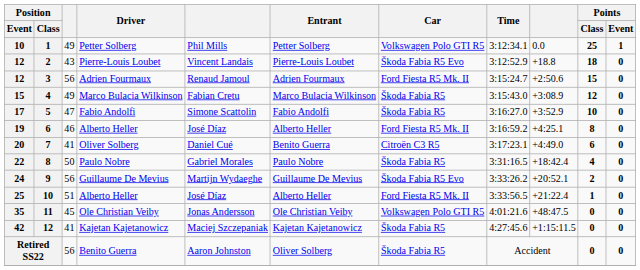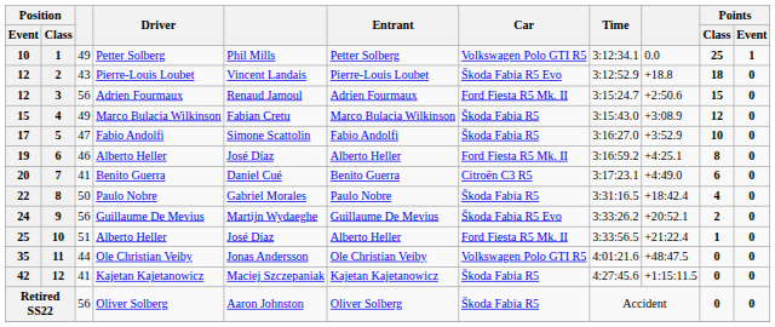 <table class="wikitable" width=85% style="font-size: 85%;">
 <tr>
 <th colspan="2">Position</th>
 <th rowspan="2"></th>
 <th rowspan="2">Driver</th>
 <th rowspan="2"></th>
 <th rowspan="2">Entrant</th>
 <th rowspan="2">Car</th>
 <th rowspan="2">Time</th>
 <th rowspan="2"></th>
 <th colspan="2">Points</th>
 </tr>
 <tr>
 <th>Event</th>
 <th>Class</th>
 <th>Class</th>
 <th>Event</th>
 </tr>
 <tr>
 <th>10</th>
 <th>1</th>
 <td align="center">49</td>
 <td><a href='#'>Petter Solberg</a></td>
 <td><a href='#'>Phil Mills</a></td>
 <td><a href='#'>Petter Solberg</a></td>
 <td><a href='#'>Volkswagen Polo GTI R5</a></td>
 <td>3:12:34.1</td>
 <td>0.0</td>
 <td align="center"><strong>25</strong></td>
 <td align="center"><strong>1</strong></td>
 </tr>
 <tr>
 <th>12</th>
 <th>2</th>
 <td align="center">43</td>
 <td><a href='#'>Pierre-Louis Loubet</a></td>
 <td><a href='#'>Vincent Landais</a></td>
 <td><a href='#'>Pierre-Louis Loubet</a></td>
 <td><a href='#'>Škoda Fabia R5 Evo</a></td>
 <td>3:12:52.9</td>
 <td>+18.8</td>
 <td align="center"><strong>18</strong></td>
 <td align="center"><strong>0</strong></td>
 </tr>
 <tr>
 <th>12</th>
 <th>3</th>
 <td align="center">56</td>
 <td><a href='#'>Adrien Fourmaux</a></td>
 <td><a href='#'>Renaud Jamoul</a></td>
 <td><a href='#'>Adrien Fourmaux</a></td>
 <td><a href='#'>Ford Fiesta R5 Mk. II</a></td>
 <td>3:15:24.7</td>
 <td>+2:50.6</td>
 <td align="center"><strong>15</strong></td>
 <td align="center"><strong>0</strong></td>
 </tr>
 <tr>
 <th>15</th>
 <th>4</th>
 <td align="center">49</td>
 <td nowrap><a href='#'>Marco Bulacia Wilkinson</a></td>
 <td><a href='#'>Fabian Cretu</a></td>
 <td nowrap><a href='#'>Marco Bulacia Wilkinson</a></td>
 <td><a href='#'>Škoda Fabia R5</a></td>
 <td>3:15:43.0</td>
 <td>+3:08.9</td>
 <td align="center"><strong>12</strong></td>
 <td align="center"><strong>0</strong></td>
 </tr>
 <tr>
 <th>17</th>
 <th>5</th>
 <td align="center">47</td>
 <td><a href='#'>Fabio Andolfi</a></td>
 <td><a href='#'>Simone Scattolin</a></td>
 <td><a href='#'>Fabio Andolfi</a></td>
 <td><a href='#'>Škoda Fabia R5</a></td>
 <td>3:16:27.0</td>
 <td>+3:52.9</td>
 <td align="center"><strong>10</strong></td>
 <td align="center"><strong>0</strong></td>
 </tr>
 <tr>
 <th>19</th>
 <th>6</th>
 <td align="center">46</td>
 <td><a href='#'>Alberto Heller</a></td>
 <td><a href='#'>José Díaz</a></td>
 <td><a href='#'>Alberto Heller</a></td>
 <td><a href='#'>Ford Fiesta R5 Mk. II</a></td>
 <td>3:16:59.2</td>
 <td>+4:25.1</td>
 <td align="center"><strong>8</strong></td>
 <td align="center"><strong>0</strong></td>
 </tr>
 <tr>
 <th>20</th>
 <th>7</th>
 <td align="center">41</td>
-<td><a href='#'>Oliver Solberg</a></td>
+<td><a href='#'>Benito Guerra</a></td>
 <td><a href='#'>Daniel Cué</a></td>
 <td><a href='#'>Benito Guerra</a></td>
 <td><a href='#'>Citroën C3 R5</a></td>
 <td>3:17:23.1</td>
 <td>+4:49.0</td>
 <td align="center"><strong>6</strong></td>
 <td align="center"><strong>0</strong></td>
 </tr>
 <tr>
 <th>22</th>
 <th>8</th>
 <td align="center">50</td>
 <td><a href='#'>Paulo Nobre</a></td>
 <td><a href='#'>Gabriel Morales</a></td>
 <td><a href='#'>Paulo Nobre</a></td>
 <td><a href='#'>Škoda Fabia R5</a></td>
 <td>3:31:16.5</td>
 <td>+18:42.4</td>
 <td align="center"><strong>4</strong></td>
 <td align="center"><strong>0</strong></td>
 </tr>
 <tr>
 <th>24</th>
 <th>9</th>
 <td align="center">56</td>
 <td><a href='#'>Guillaume De Mevius</a></td>
 <td><a href='#'>Martijn Wydaeghe</a></td>
 <td><a href='#'>Guillaume De Mevius</a></td>
 <td><a href='#'>Škoda Fabia R5 Evo</a></td>
 <td>3:33:26.2</td>
 <td>+20:52.1</td>
 <td align="center"><strong>2</strong></td>
 <td align="center"><strong>0</strong></td>
 </tr>
 <tr>
 <th>25</th>
 <th>10</th>
 <td align="center">51</td>
 <td><a href='#'>Alberto Heller</a></td>
 <td><a href='#'>José Díaz</a></td>
 <td><a href='#'>Alberto Heller</a></td>
 <td><a href='#'>Ford Fiesta R5 Mk. II</a></td>
 <td>3:33:56.5</td>
 <td>+21:22.4</td>
 <td align="center"><strong>1</strong></td>
 <td align="center"><strong>0</strong></td>
 </tr>
 <tr>
 <th>35</th>
 <th>11</th>
-<td align="center">45</td>
+<td align="center">44</td>
 <td><a href='#'>Ole Christian Veiby</a></td>
 <td><a href='#'>Jonas Andersson</a></td>
 <td><a href='#'>Ole Christian Veiby</a></td>
 <td nowrap><a href='#'>Volkswagen Polo GTI R5</a></td>
 <td>4:01:21.6</td>
 <td>+48:47.5</td>
 <td align="center"><strong>0</strong></td>
 <td align="center"><strong>0</strong></td>
 </tr>
 <tr>
 <th>42</th>
 <th>12</th>
 <td align="center">41</td>
 <td><a href='#'>Kajetan Kajetanowicz</a></td>
 <td nowrap><a href='#'>Maciej Szczepaniak</a></td>
 <td><a href='#'>Kajetan Kajetanowicz</a></td>
 <td><a href='#'>Škoda Fabia R5</a></td>
 <td>4:27:45.6</td>
 <td>+1:15:11.5</td>
 <td align="center"><strong>0</strong></td>
 <td align="center"><strong>0</strong></td>
 </tr>
 <tr>
 <th colspan="2">Retired SS22</th>
 <td align="center">56</td>
-<td><a href='#'>Benito Guerra</a></td>
+<td><a href='#'>Oliver Solberg</a></td>
 <td><a href='#'>Aaron Johnston</a></td>
 <td><a href='#'>Oliver Solberg</a></td>
 <td><a href='#'>Škoda Fabia R5</a></td>
 <td align="center" colspan="2">Accident</td>
 <td align="center"><strong>0</strong></td>
 <td align="center"><strong>0</strong></td>
 </tr>
 <tr>
 </tr>
 </table>
